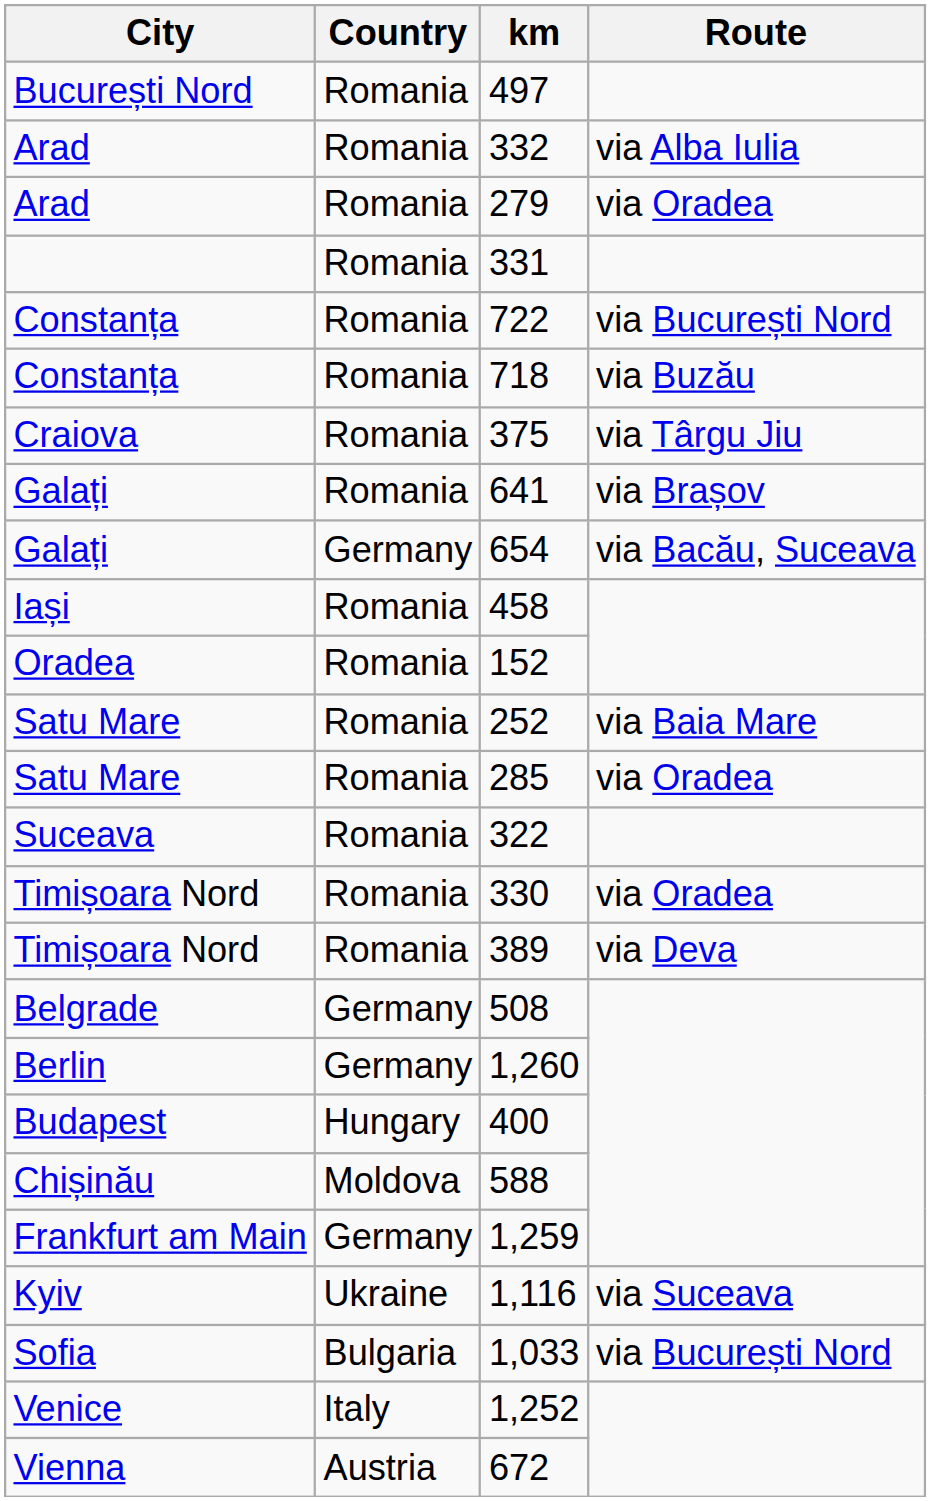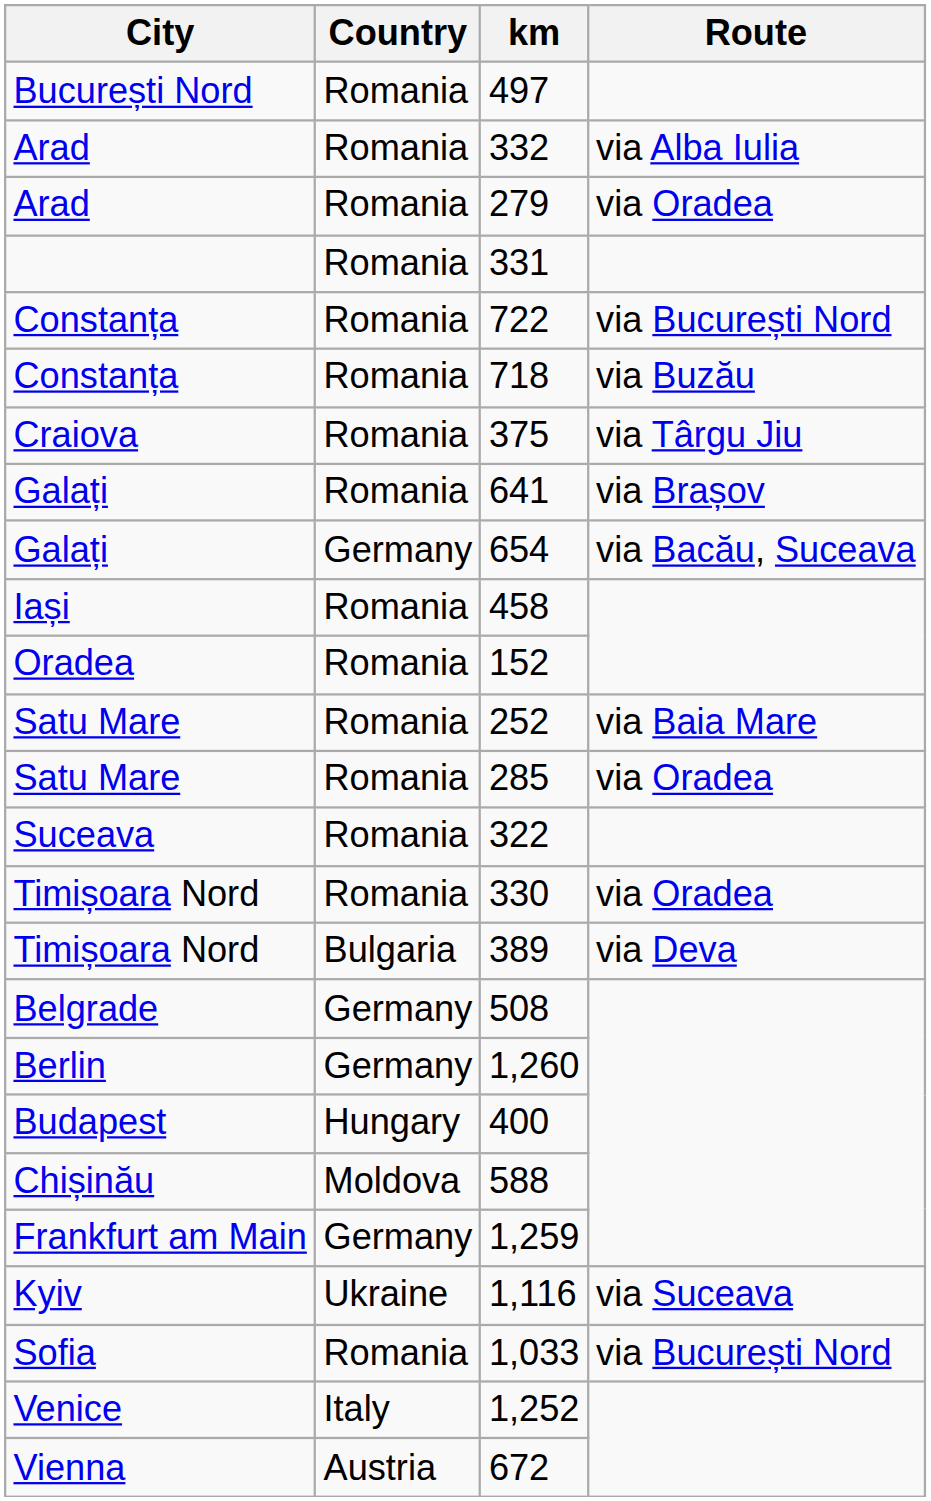 <table class="wikitable sortable">
 <tr>
 <th>City</th>
 <th>Country</th>
 <th>km</th>
 <th>Route</th>
 </tr>
 <tr>
 <td><a href='#'>București Nord</a></td>
 <td>Romania</td>
 <td>497</td>
 </tr>
 <tr>
 <td><a href='#'>Arad</a></td>
 <td>Romania</td>
 <td>332</td>
 <td>via <a href='#'>Alba Iulia</a></td>
 </tr>
 <tr>
 <td><a href='#'>Arad</a></td>
 <td>Romania</td>
 <td>279</td>
 <td>via <a href='#'>Oradea</a></td>
 </tr>
 <tr>
 <td></td>
 <td>Romania</td>
 <td>331</td>
 </tr>
 <tr>
 <td><a href='#'>Constanța</a></td>
 <td>Romania</td>
 <td>722</td>
 <td>via <a href='#'>București Nord</a></td>
 </tr>
 <tr>
 <td><a href='#'>Constanța</a></td>
 <td>Romania</td>
 <td>718</td>
 <td>via <a href='#'>Buzău</a></td>
 </tr>
 <tr>
 <td><a href='#'>Craiova</a></td>
 <td>Romania</td>
 <td>375</td>
 <td>via <a href='#'>Târgu Jiu</a></td>
 </tr>
 <tr>
 <td><a href='#'>Galați</a></td>
 <td>Romania</td>
 <td>641</td>
 <td>via <a href='#'>Brașov</a></td>
 </tr>
 <tr>
 <td><a href='#'>Galați</a></td>
 <td>Germany</td>
 <td>654</td>
 <td>via <a href='#'>Bacău</a>, <a href='#'>Suceava</a></td>
 </tr>
 <tr>
 <td><a href='#'>Iași</a></td>
 <td>Romania</td>
 <td>458</td>
 </tr>
 <tr>
 <td><a href='#'>Oradea</a></td>
 <td>Romania</td>
 <td>152</td>
 </tr>
 <tr>
 <td><a href='#'>Satu Mare</a></td>
 <td>Romania</td>
 <td>252</td>
 <td>via <a href='#'>Baia Mare</a></td>
 </tr>
 <tr>
 <td><a href='#'>Satu Mare</a></td>
 <td>Romania</td>
 <td>285</td>
 <td>via <a href='#'>Oradea</a></td>
 </tr>
 <tr>
 <td><a href='#'>Suceava</a></td>
 <td>Romania</td>
 <td>322</td>
 </tr>
 <tr>
 <td><a href='#'>Timișoara</a> Nord</td>
 <td>Romania</td>
 <td>330</td>
 <td>via <a href='#'>Oradea</a></td>
 </tr>
 <tr>
 <td><a href='#'>Timișoara</a> Nord</td>
-<td>Romania</td>
+<td>Bulgaria</td>
 <td>389</td>
 <td>via <a href='#'>Deva</a></td>
 </tr>
 <tr>
 <td><a href='#'>Belgrade</a></td>
 <td>Germany</td>
 <td>508</td>
 </tr>
 <tr>
 <td><a href='#'>Berlin</a></td>
 <td>Germany</td>
 <td>1,260</td>
 </tr>
 <tr>
 <td><a href='#'>Budapest</a></td>
 <td>Hungary</td>
 <td>400</td>
 </tr>
 <tr>
 <td><a href='#'>Chișinău</a></td>
 <td>Moldova</td>
 <td>588</td>
 </tr>
 <tr>
 <td><a href='#'>Frankfurt am Main</a></td>
 <td>Germany</td>
 <td>1,259</td>
 </tr>
 <tr>
 <td><a href='#'>Kyiv</a></td>
 <td>Ukraine</td>
 <td>1,116</td>
 <td>via <a href='#'>Suceava</a></td>
 </tr>
 <tr>
 <td><a href='#'>Sofia</a></td>
-<td>Bulgaria</td>
+<td>Romania</td>
 <td>1,033</td>
 <td>via <a href='#'>București Nord</a></td>
 </tr>
 <tr>
 <td><a href='#'>Venice</a></td>
 <td>Italy</td>
 <td>1,252</td>
 </tr>
 <tr>
 <td><a href='#'>Vienna</a></td>
 <td>Austria</td>
 <td>672</td>
 </tr>
 </table>
